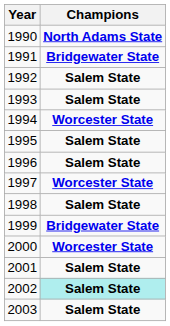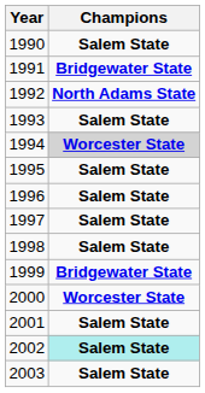 <table class="wikitable sortable">
 <tr>
 <th>Year</th>
 <th>Champions</th>
 </tr>
 <tr align=center>
 <td>1990</td>
-<td><strong><a href='#'>North Adams State</a></strong></td>
+<td><strong>Salem State</strong></td>
 </tr>
 <tr align=center>
 <td>1991</td>
 <td><strong><a href='#'>Bridgewater State</a></strong></td>
 </tr>
 <tr align=center>
 <td>1992</td>
-<td><strong>Salem State</strong></td>
+<td><strong><a href='#'>North Adams State</a></strong></td>
 </tr>
 <tr align=center>
 <td>1993</td>
 <td><strong>Salem State</strong></td>
 </tr>
 <tr align=center>
 <td>1994</td>
-<td><strong><a href='#'>Worcester State</a></strong></td>
+<td style="background: lightgrey;"><strong><a href='#'>Worcester State</a></strong></td>
 </tr>
 <tr align=center>
 <td>1995</td>
 <td><strong>Salem State</strong></td>
 </tr>
 <tr align=center>
 <td>1996</td>
 <td><strong>Salem State</strong></td>
 </tr>
 <tr align=center>
 <td>1997</td>
-<td><strong><a href='#'>Worcester State</a></strong></td>
+<td><strong>Salem State</strong></td>
 </tr>
 <tr align=center>
 <td>1998</td>
 <td><strong>Salem State</strong></td>
 </tr>
 <tr align=center>
 <td>1999</td>
 <td><strong><a href='#'>Bridgewater State</a></strong></td>
 </tr>
 <tr align=center>
 <td>2000</td>
 <td><strong><a href='#'>Worcester State</a></strong></td>
 </tr>
 <tr align=center>
 <td>2001</td>
 <td><strong>Salem State</strong></td>
 </tr>
 <tr align=center>
 <td>2002</td>
 <td style="background: paleturquoise;"><strong>Salem State</strong></td>
 </tr>
 <tr align=center>
 <td>2003</td>
 <td><strong>Salem State</strong></td>
 </tr>
 </table>
